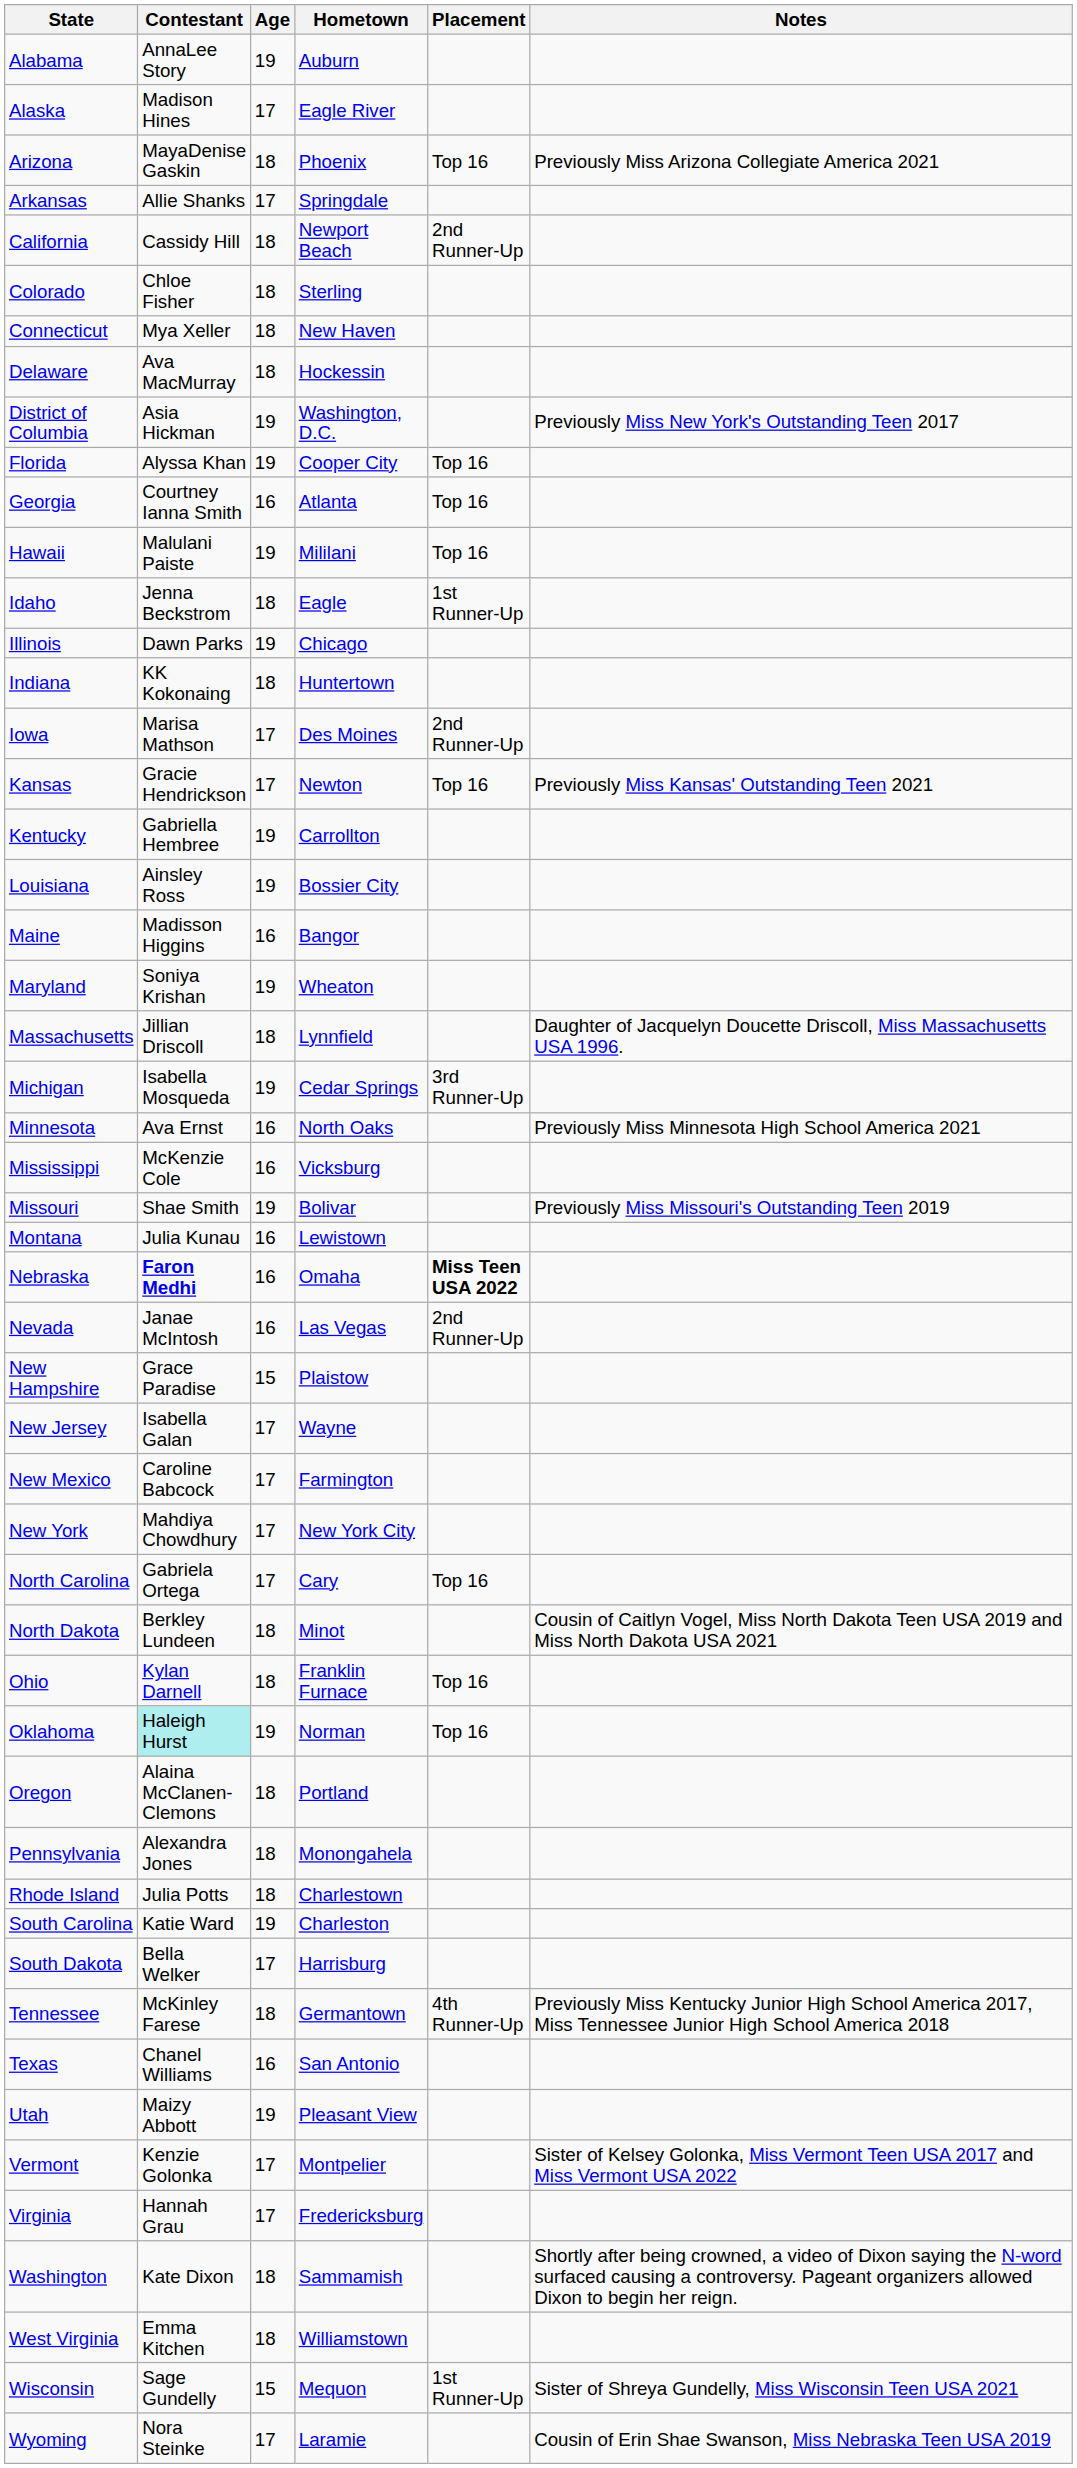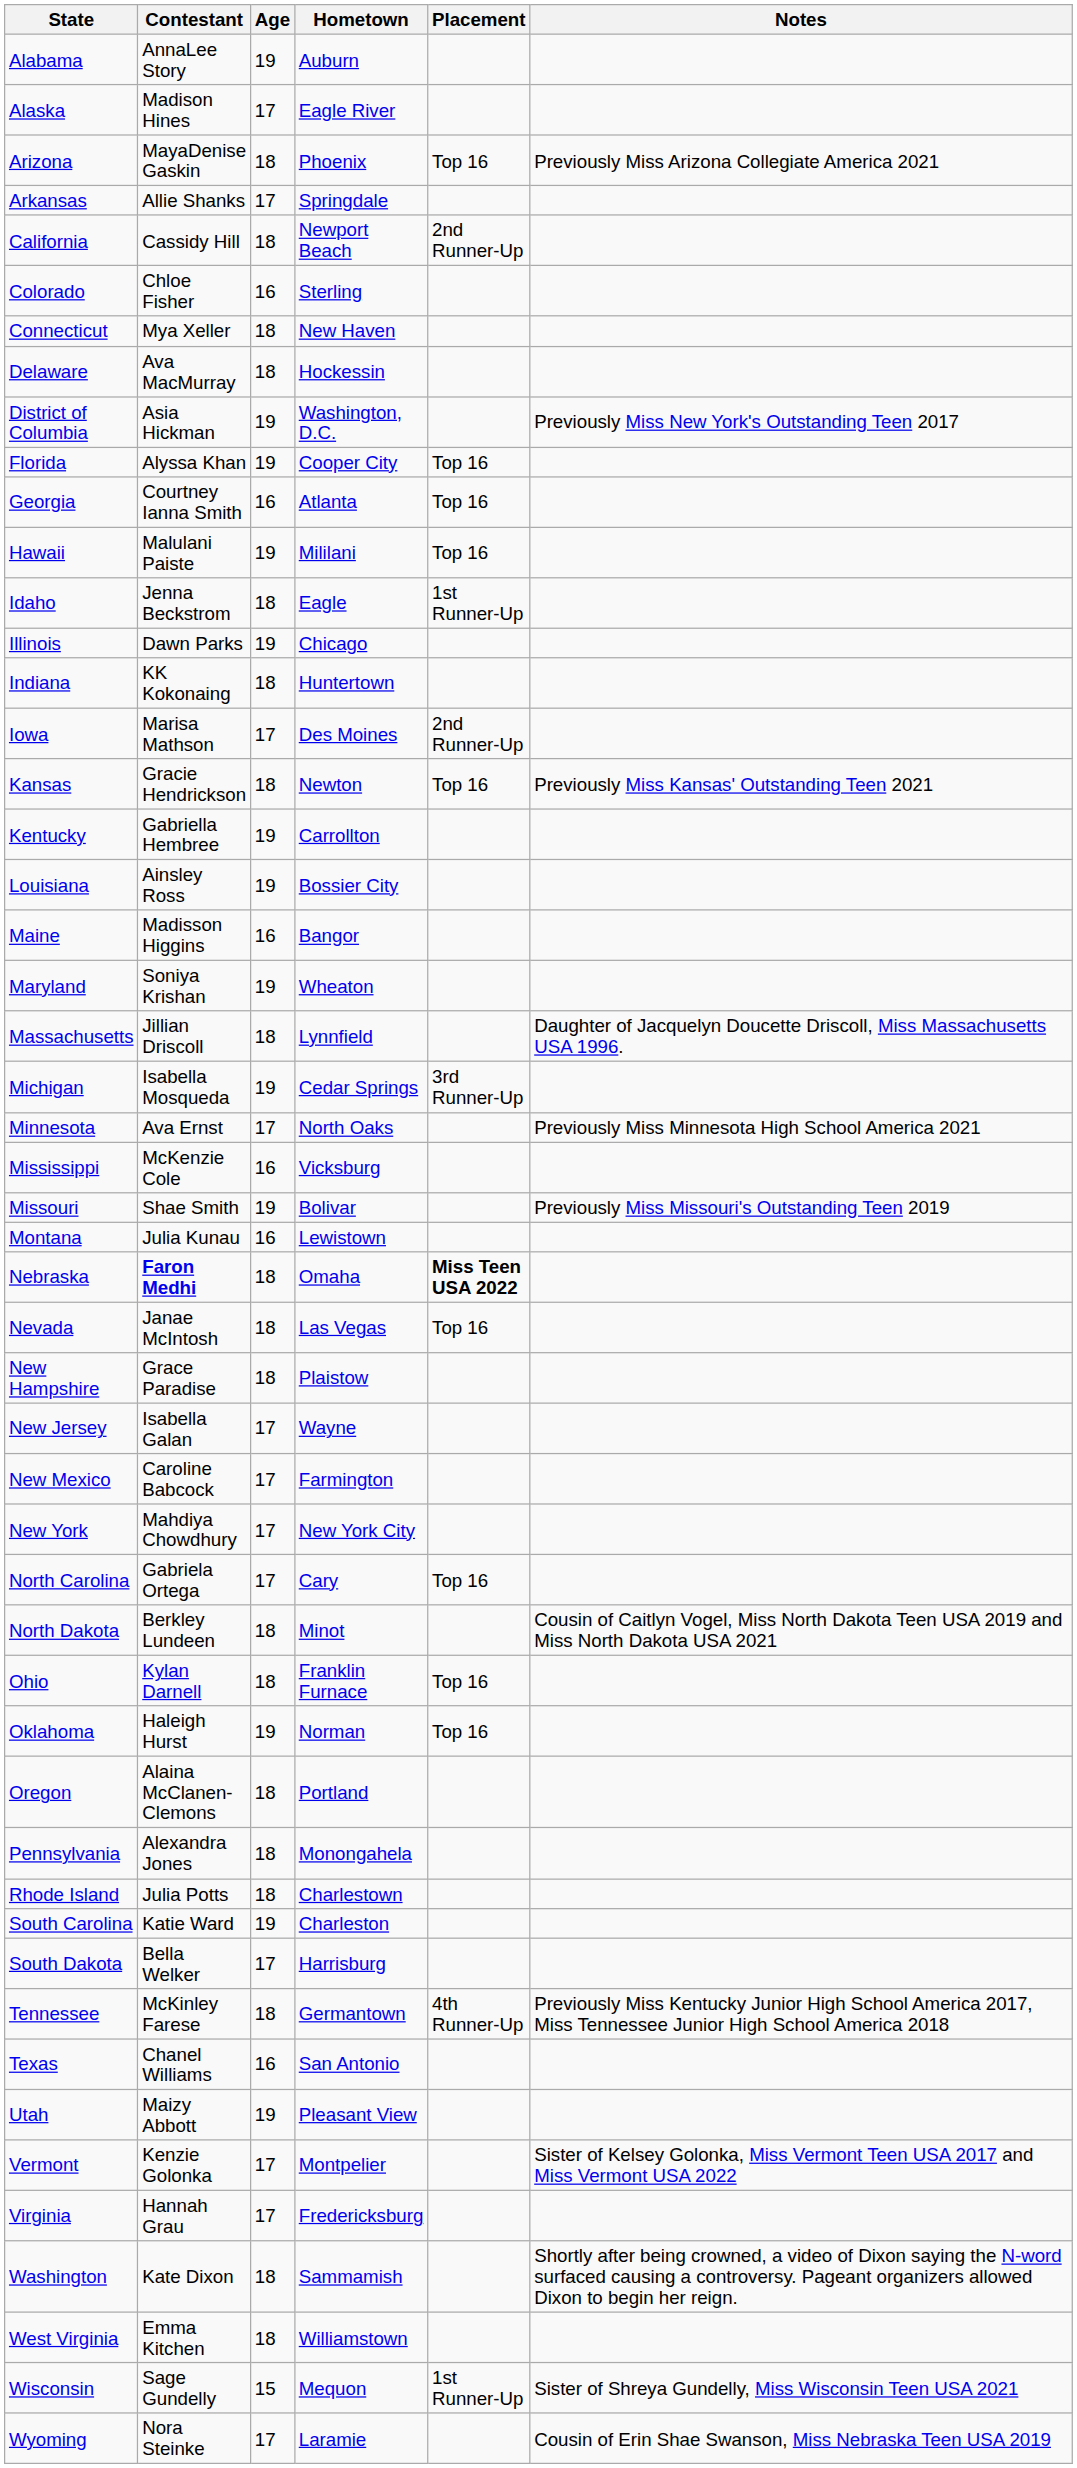 <table class="wikitable sortable" style="font-size: 95%;">
 <tr>
 <th>State</th>
 <th>Contestant</th>
 <th>Age</th>
 <th>Hometown</th>
 <th>Placement</th>
 <th width=440>Notes</th>
 </tr>
 <tr>
 <td><a href='#'>Alabama</a></td>
 <td>AnnaLee Story</td>
 <td>19</td>
 <td><a href='#'>Auburn</a></td>
 <td></td>
 <td></td>
 </tr>
 <tr>
 <td><a href='#'>Alaska</a></td>
 <td>Madison Hines</td>
 <td>17</td>
 <td><a href='#'>Eagle River</a></td>
 <td></td>
 <td></td>
 </tr>
 <tr>
 <td><a href='#'>Arizona</a></td>
 <td>MayaDenise Gaskin</td>
 <td>18</td>
 <td><a href='#'>Phoenix</a></td>
 <td>Top 16</td>
 <td>Previously Miss Arizona Collegiate America 2021</td>
 </tr>
 <tr>
 <td><a href='#'>Arkansas</a></td>
 <td>Allie Shanks</td>
 <td>17</td>
 <td><a href='#'>Springdale</a></td>
 <td></td>
 <td></td>
 </tr>
 <tr>
 <td><a href='#'>California</a></td>
 <td>Cassidy Hill</td>
 <td>18</td>
 <td><a href='#'>Newport Beach</a></td>
 <td>2nd Runner-Up</td>
 <td></td>
 </tr>
 <tr>
 <td><a href='#'>Colorado</a></td>
 <td>Chloe Fisher</td>
-<td>18</td>
+<td>16</td>
 <td><a href='#'>Sterling</a></td>
 <td></td>
 <td></td>
 </tr>
 <tr>
 <td><a href='#'>Connecticut</a></td>
 <td>Mya Xeller</td>
 <td>18</td>
 <td><a href='#'>New Haven</a></td>
 <td></td>
 <td></td>
 </tr>
 <tr>
 <td><a href='#'>Delaware</a></td>
 <td>Ava MacMurray</td>
 <td>18</td>
 <td><a href='#'>Hockessin</a></td>
 <td></td>
 <td></td>
 </tr>
 <tr>
 <td><a href='#'>District of Columbia</a></td>
 <td>Asia Hickman</td>
 <td>19</td>
 <td><a href='#'>Washington, D.C.</a></td>
 <td></td>
 <td>Previously <a href='#'>Miss New York's Outstanding Teen</a> 2017</td>
 </tr>
 <tr>
 <td><a href='#'>Florida</a></td>
 <td>Alyssa Khan</td>
 <td>19</td>
 <td><a href='#'>Cooper City</a></td>
 <td>Top 16</td>
 <td></td>
 </tr>
 <tr>
 <td><a href='#'>Georgia</a></td>
 <td>Courtney Ianna Smith</td>
 <td>16</td>
 <td><a href='#'>Atlanta</a></td>
 <td>Top 16</td>
 <td></td>
 </tr>
 <tr>
 <td><a href='#'>Hawaii</a></td>
 <td>Malulani Paiste</td>
 <td>19</td>
 <td><a href='#'>Mililani</a></td>
 <td>Top 16</td>
 <td></td>
 </tr>
 <tr>
 <td><a href='#'>Idaho</a></td>
 <td>Jenna Beckstrom</td>
 <td>18</td>
 <td><a href='#'>Eagle</a></td>
 <td>1st Runner-Up</td>
 <td></td>
 </tr>
 <tr>
 <td><a href='#'>Illinois</a></td>
 <td>Dawn Parks</td>
 <td>19</td>
 <td><a href='#'>Chicago</a></td>
 <td></td>
 <td></td>
 </tr>
 <tr>
 <td><a href='#'>Indiana</a></td>
 <td>KK Kokonaing</td>
 <td>18</td>
 <td><a href='#'>Huntertown</a></td>
 <td></td>
 <td></td>
 </tr>
 <tr>
 <td><a href='#'>Iowa</a></td>
 <td>Marisa Mathson</td>
 <td>17</td>
 <td><a href='#'>Des Moines</a></td>
 <td>2nd Runner-Up</td>
 <td></td>
 </tr>
 <tr>
 <td><a href='#'>Kansas</a></td>
 <td>Gracie Hendrickson</td>
-<td>17</td>
+<td>18</td>
 <td><a href='#'>Newton</a></td>
 <td>Top 16</td>
 <td>Previously <a href='#'>Miss Kansas' Outstanding Teen</a> 2021</td>
 </tr>
 <tr>
 <td><a href='#'>Kentucky</a></td>
 <td>Gabriella Hembree</td>
 <td>19</td>
 <td><a href='#'>Carrollton</a></td>
 <td></td>
 <td></td>
 </tr>
 <tr>
 <td><a href='#'>Louisiana</a></td>
 <td>Ainsley Ross</td>
 <td>19</td>
 <td><a href='#'>Bossier City</a></td>
 <td></td>
 <td></td>
 </tr>
 <tr>
 <td><a href='#'>Maine</a></td>
 <td>Madisson Higgins</td>
 <td>16</td>
 <td><a href='#'>Bangor</a></td>
 <td></td>
 <td></td>
 </tr>
 <tr>
 <td><a href='#'>Maryland</a></td>
 <td>Soniya Krishan</td>
 <td>19</td>
 <td><a href='#'>Wheaton</a></td>
 <td></td>
 <td></td>
 </tr>
 <tr>
 <td><a href='#'>Massachusetts</a></td>
 <td>Jillian Driscoll</td>
 <td>18</td>
 <td><a href='#'>Lynnfield</a></td>
 <td></td>
 <td>Daughter of Jacquelyn Doucette Driscoll, <a href='#'>Miss Massachusetts USA 1996</a>.</td>
 </tr>
 <tr>
 <td><a href='#'>Michigan</a></td>
 <td>Isabella Mosqueda</td>
 <td>19</td>
 <td><a href='#'>Cedar Springs</a></td>
 <td>3rd Runner-Up</td>
 <td></td>
 </tr>
 <tr>
 <td><a href='#'>Minnesota</a></td>
 <td>Ava Ernst</td>
-<td>16</td>
+<td>17</td>
 <td><a href='#'>North Oaks</a></td>
 <td></td>
 <td>Previously Miss Minnesota High School America 2021</td>
 </tr>
 <tr>
 <td><a href='#'>Mississippi</a></td>
 <td>McKenzie Cole</td>
 <td>16</td>
 <td><a href='#'>Vicksburg</a></td>
 <td></td>
 <td></td>
 </tr>
 <tr>
 <td><a href='#'>Missouri</a></td>
 <td>Shae Smith</td>
 <td>19</td>
 <td><a href='#'>Bolivar</a></td>
 <td></td>
 <td>Previously <a href='#'>Miss Missouri's Outstanding Teen</a> 2019</td>
 </tr>
 <tr>
 <td><a href='#'>Montana</a></td>
 <td>Julia Kunau</td>
 <td>16</td>
 <td><a href='#'>Lewistown</a></td>
 <td></td>
 <td></td>
 </tr>
 <tr>
 <td><a href='#'>Nebraska</a></td>
 <td><strong><a href='#'>Faron Medhi</a></strong><br></td>
-<td>16</td>
+<td>18</td>
 <td><a href='#'>Omaha</a></td>
 <td><strong>Miss Teen USA 2022</strong></td>
 <td></td>
 </tr>
 <tr>
 <td><a href='#'>Nevada</a></td>
 <td>Janae McIntosh</td>
-<td>16</td>
+<td>18</td>
 <td><a href='#'>Las Vegas</a></td>
-<td>2nd Runner-Up</td>
+<td>Top 16</td>
 <td></td>
 </tr>
 <tr>
 <td><a href='#'>New Hampshire</a></td>
 <td>Grace Paradise</td>
-<td>15</td>
+<td>18</td>
 <td><a href='#'>Plaistow</a></td>
 <td></td>
 <td></td>
 </tr>
 <tr>
 <td><a href='#'>New Jersey</a></td>
 <td>Isabella Galan</td>
 <td>17</td>
 <td><a href='#'>Wayne</a></td>
 <td></td>
 <td></td>
 </tr>
 <tr>
 <td><a href='#'>New Mexico</a></td>
 <td>Caroline Babcock</td>
 <td>17</td>
 <td><a href='#'>Farmington</a></td>
 <td></td>
 <td></td>
 </tr>
 <tr>
 <td><a href='#'>New York</a></td>
 <td>Mahdiya Chowdhury</td>
 <td>17</td>
 <td><a href='#'>New York City</a></td>
 <td></td>
 <td></td>
 </tr>
 <tr>
 <td><a href='#'>North Carolina</a></td>
 <td>Gabriela Ortega</td>
 <td>17</td>
 <td><a href='#'>Cary</a></td>
 <td>Top 16</td>
 <td></td>
 </tr>
 <tr>
 <td><a href='#'>North Dakota</a></td>
 <td>Berkley Lundeen</td>
 <td>18</td>
 <td><a href='#'>Minot</a></td>
 <td></td>
 <td>Cousin of Caitlyn Vogel, Miss North Dakota Teen USA 2019 and Miss North Dakota USA 2021</td>
 </tr>
 <tr>
 <td><a href='#'>Ohio</a></td>
 <td><a href='#'>Kylan Darnell</a></td>
 <td>18</td>
 <td><a href='#'>Franklin Furnace</a></td>
 <td>Top 16</td>
 <td></td>
 </tr>
 <tr>
 <td><a href='#'>Oklahoma</a></td>
-<td style="background: paleturquoise;">Haleigh Hurst</td>
+<td>Haleigh Hurst</td>
 <td>19</td>
 <td><a href='#'>Norman</a></td>
 <td>Top 16</td>
 <td></td>
 </tr>
 <tr>
 <td><a href='#'>Oregon</a></td>
 <td>Alaina McClanen-Clemons</td>
 <td>18</td>
 <td><a href='#'>Portland</a></td>
 <td></td>
 <td></td>
 </tr>
 <tr>
 <td><a href='#'>Pennsylvania</a></td>
 <td>Alexandra Jones</td>
 <td>18</td>
 <td><a href='#'>Monongahela</a></td>
 <td></td>
 <td></td>
 </tr>
 <tr>
 <td><a href='#'>Rhode Island</a></td>
 <td>Julia Potts</td>
 <td>18</td>
 <td><a href='#'>Charlestown</a></td>
 <td></td>
 <td></td>
 </tr>
 <tr>
 <td><a href='#'>South Carolina</a></td>
 <td>Katie Ward</td>
 <td>19</td>
 <td><a href='#'>Charleston</a></td>
 <td></td>
 <td></td>
 </tr>
 <tr>
 <td><a href='#'>South Dakota</a></td>
 <td>Bella Welker</td>
 <td>17</td>
 <td><a href='#'>Harrisburg</a></td>
 <td></td>
 <td></td>
 </tr>
 <tr>
 <td><a href='#'>Tennessee</a></td>
 <td>McKinley Farese</td>
 <td>18</td>
 <td><a href='#'>Germantown</a></td>
 <td>4th Runner-Up</td>
 <td>Previously Miss Kentucky Junior High School America 2017, Miss Tennessee Junior High School America 2018</td>
 </tr>
 <tr>
 <td><a href='#'>Texas</a></td>
 <td>Chanel Williams</td>
 <td>16</td>
 <td><a href='#'>San Antonio</a></td>
 <td></td>
 <td></td>
 </tr>
 <tr>
 <td><a href='#'>Utah</a></td>
 <td>Maizy Abbott</td>
 <td>19</td>
 <td><a href='#'>Pleasant View</a></td>
 <td></td>
 <td></td>
 </tr>
 <tr>
 <td><a href='#'>Vermont</a></td>
 <td>Kenzie Golonka</td>
 <td>17</td>
 <td><a href='#'>Montpelier</a></td>
 <td></td>
 <td>Sister of Kelsey Golonka, <a href='#'>Miss Vermont Teen USA 2017</a> and <a href='#'>Miss Vermont USA 2022</a></td>
 </tr>
 <tr>
 <td><a href='#'>Virginia</a></td>
 <td>Hannah Grau</td>
 <td>17</td>
 <td><a href='#'>Fredericksburg</a></td>
 <td></td>
 <td></td>
 </tr>
 <tr>
 <td><a href='#'>Washington</a></td>
 <td>Kate Dixon</td>
 <td>18</td>
 <td><a href='#'>Sammamish</a></td>
 <td></td>
 <td>Shortly after being crowned, a video of Dixon saying the <a href='#'>N-word</a> surfaced causing a controversy. Pageant organizers allowed Dixon to begin her reign.</td>
 </tr>
 <tr>
 <td><a href='#'>West Virginia</a></td>
 <td>Emma Kitchen</td>
 <td>18</td>
 <td><a href='#'>Williamstown</a></td>
 <td></td>
 <td></td>
 </tr>
 <tr>
 <td><a href='#'>Wisconsin</a></td>
 <td>Sage Gundelly</td>
 <td>15</td>
 <td><a href='#'>Mequon</a></td>
 <td>1st Runner-Up</td>
 <td>Sister of Shreya Gundelly, <a href='#'>Miss Wisconsin Teen USA 2021</a></td>
 </tr>
 <tr>
 <td><a href='#'>Wyoming</a></td>
 <td>Nora Steinke</td>
 <td>17</td>
 <td><a href='#'>Laramie</a></td>
 <td></td>
 <td>Cousin of Erin Shae Swanson, <a href='#'>Miss Nebraska Teen USA 2019</a></td>
 </tr>
 </table>
